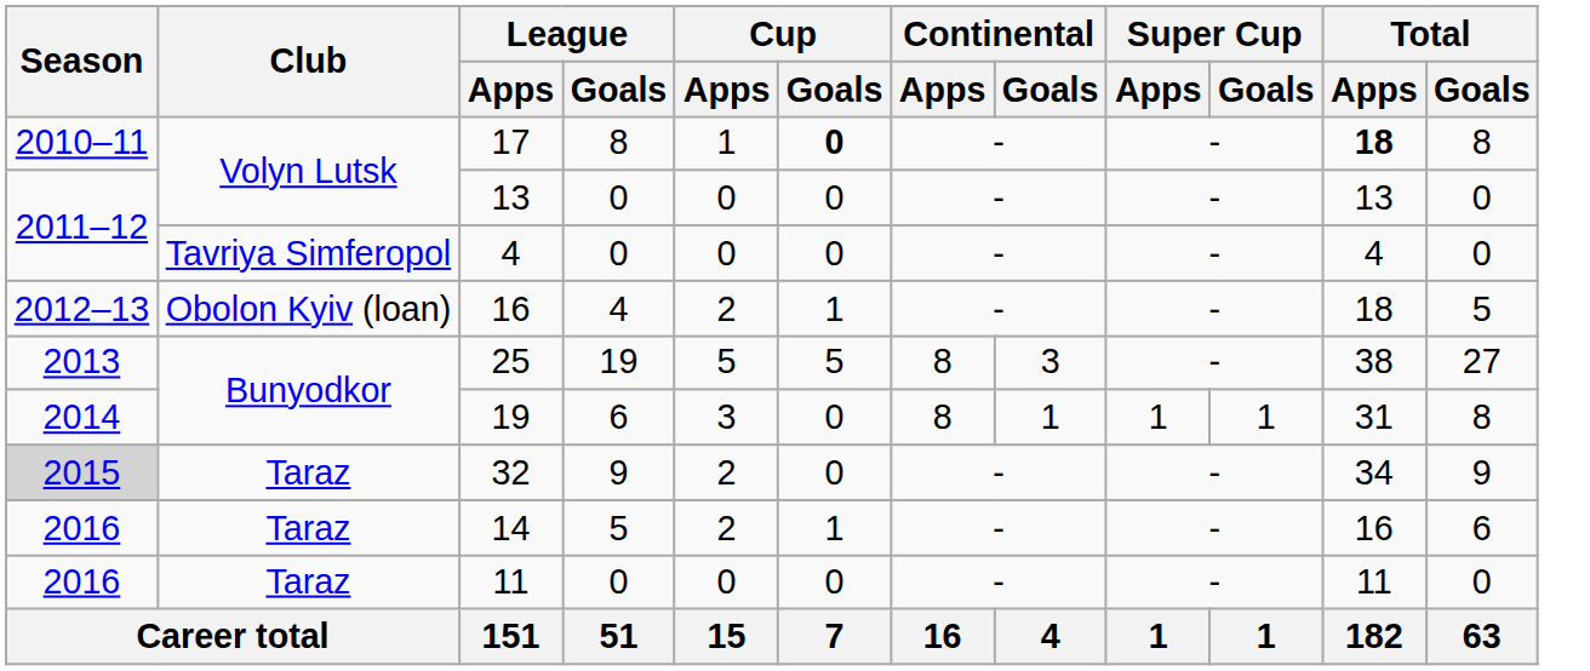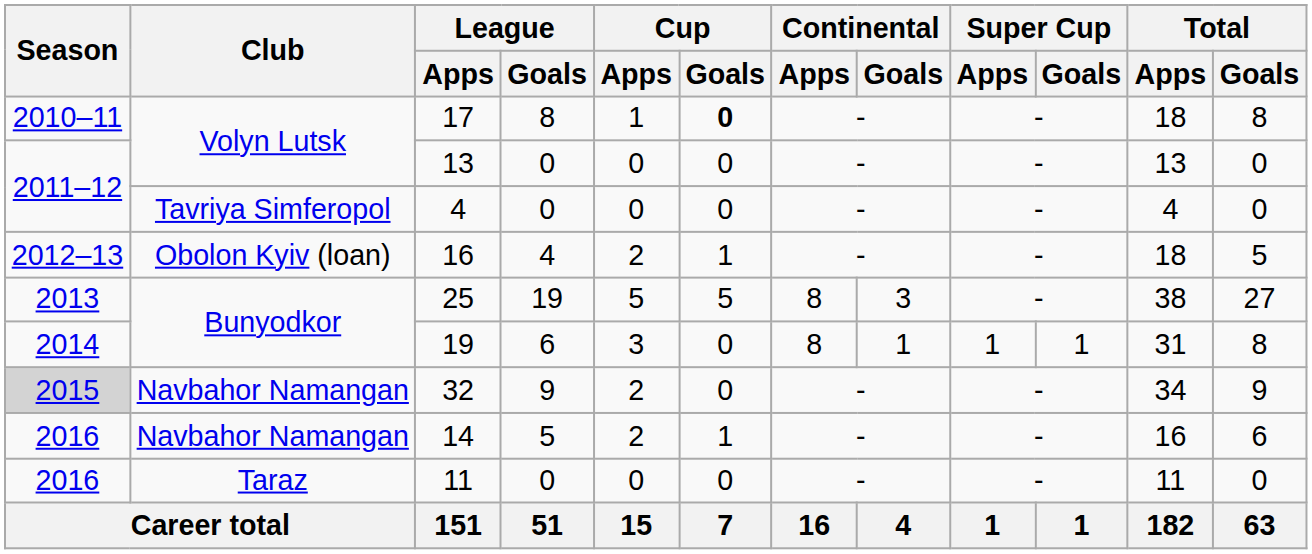 <table class="wikitable" style="font-size:90%; text-align:center;">
 <tr>
 <th rowspan="2">Season</th>
 <th rowspan="2">Club</th>
 <th colspan="2">League</th>
 <th colspan="2">Cup</th>
 <th colspan="2">Continental</th>
 <th colspan="2">Super Cup</th>
 <th colspan="2">Total</th>
 </tr>
 <tr>
 <th>Apps</th>
 <th>Goals</th>
 <th>Apps</th>
 <th>Goals</th>
 <th>Apps</th>
 <th>Goals</th>
 <th>Apps</th>
 <th>Goals</th>
 <th>Apps</th>
 <th>Goals</th>
 </tr>
 <tr>
 <td><a href='#'>2010–11</a></td>
 <td rowspan="2"><a href='#'>Volyn Lutsk</a></td>
 <td>17</td>
 <td>8</td>
 <td>1</td>
 <td><strong>0</strong></td>
 <td colspan="2">-</td>
 <td colspan="2">-</td>
-<td><strong>18</strong></td>
+<td>18</td>
 <td>8</td>
 </tr>
 <tr>
 <td rowspan="2"><a href='#'>2011–12</a></td>
 <td>13</td>
 <td>0</td>
 <td>0</td>
 <td>0</td>
 <td colspan="2">-</td>
 <td colspan="2">-</td>
 <td>13</td>
 <td>0</td>
 </tr>
 <tr>
 <td rowspan="1"><a href='#'>Tavriya Simferopol</a></td>
 <td>4</td>
 <td>0</td>
 <td>0</td>
 <td>0</td>
 <td colspan="2">-</td>
 <td colspan="2">-</td>
 <td>4</td>
 <td>0</td>
 </tr>
 <tr>
 <td><a href='#'>2012–13</a></td>
 <td rowspan="1"><a href='#'>Obolon Kyiv</a> (loan)</td>
 <td>16</td>
 <td>4</td>
 <td>2</td>
 <td>1</td>
 <td colspan="2">-</td>
 <td colspan="2">-</td>
 <td>18</td>
 <td>5</td>
 </tr>
 <tr>
 <td><a href='#'>2013</a></td>
 <td rowspan="2"><a href='#'>Bunyodkor</a></td>
 <td>25</td>
 <td>19</td>
 <td>5</td>
 <td>5</td>
 <td>8</td>
 <td>3</td>
 <td colspan="2">-</td>
 <td>38</td>
 <td>27</td>
 </tr>
 <tr>
 <td><a href='#'>2014</a></td>
 <td>19</td>
 <td>6</td>
 <td>3</td>
 <td>0</td>
 <td>8</td>
 <td>1</td>
 <td>1</td>
 <td>1</td>
 <td>31</td>
 <td>8</td>
 </tr>
 <tr>
 <td style="background: lightgrey;"><a href='#'>2015</a></td>
-<td><a href='#'>Taraz</a></td>
+<td><a href='#'>Navbahor Namangan</a></td>
 <td>32</td>
 <td>9</td>
 <td>2</td>
 <td>0</td>
 <td colspan="2">-</td>
 <td colspan="2">-</td>
 <td>34</td>
 <td>9</td>
 </tr>
 <tr>
 <td><a href='#'>2016</a></td>
-<td><a href='#'>Taraz</a></td>
+<td><a href='#'>Navbahor Namangan</a></td>
 <td>14</td>
 <td>5</td>
 <td>2</td>
 <td>1</td>
 <td colspan="2">-</td>
 <td colspan="2">-</td>
 <td>16</td>
 <td>6</td>
 </tr>
 <tr>
 <td><a href='#'>2016</a></td>
 <td><a href='#'>Taraz</a></td>
 <td>11</td>
 <td>0</td>
 <td>0</td>
 <td>0</td>
 <td colspan="2">-</td>
 <td colspan="2">-</td>
 <td>11</td>
 <td>0</td>
 </tr>
 <tr>
 <th colspan="2">Career total</th>
 <th>151</th>
 <th>51</th>
 <th>15</th>
 <th>7</th>
 <th>16</th>
 <th>4</th>
 <th>1</th>
 <th>1</th>
 <th>182</th>
 <th>63</th>
 </tr>
 </table>
